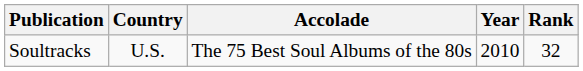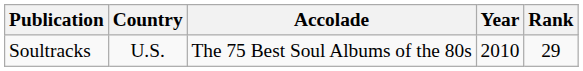 <table class="wikitable">
 <tr>
 <th>Publication</th>
 <th>Country</th>
 <th>Accolade</th>
 <th>Year</th>
 <th>Rank</th>
 </tr>
 <tr>
 <td>Soultracks</td>
 <td align="center">U.S.</td>
 <td>The 75 Best Soul Albums of the 80s</td>
 <td>2010</td>
-<td align="center">32</td>
+<td align="center">29</td>
 </tr>
 </table>
